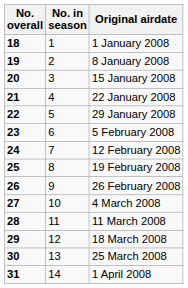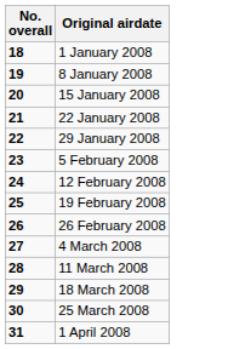 <table class="wikitable sortable">
 <tr>
 <th>No.<br>overall</th>
-<th>No. in<br>season</th>
 <th>Original airdate</th>
 </tr>
 <tr>
 <td><strong>18</strong></td>
-<td>1</td>
 <td>1 January 2008</td>
 </tr>
 <tr>
 <td><strong>19</strong></td>
-<td>2</td>
 <td>8 January 2008</td>
 </tr>
 <tr>
 <td><strong>20</strong></td>
-<td>3</td>
 <td>15 January 2008</td>
 </tr>
 <tr>
 <td><strong>21</strong></td>
-<td>4</td>
 <td>22 January 2008</td>
 </tr>
 <tr>
 <td><strong>22</strong></td>
-<td>5</td>
 <td>29 January 2008</td>
 </tr>
 <tr>
 <td><strong>23</strong></td>
-<td>6</td>
 <td>5 February 2008</td>
 </tr>
 <tr>
 <td><strong>24</strong></td>
-<td>7</td>
 <td>12 February 2008</td>
 </tr>
 <tr>
 <td><strong>25</strong></td>
-<td>8</td>
 <td>19 February 2008</td>
 </tr>
 <tr>
 <td><strong>26</strong></td>
-<td>9</td>
 <td>26 February 2008</td>
 </tr>
 <tr>
 <td><strong>27</strong></td>
-<td>10</td>
 <td>4 March 2008</td>
 </tr>
 <tr>
 <td><strong>28</strong></td>
-<td>11</td>
 <td>11 March 2008</td>
 </tr>
 <tr>
 <td><strong>29</strong></td>
-<td>12</td>
 <td>18 March 2008</td>
 </tr>
 <tr>
 <td><strong>30</strong></td>
-<td>13</td>
 <td>25 March 2008</td>
 </tr>
 <tr>
 <td><strong>31</strong></td>
-<td>14</td>
 <td>1 April 2008</td>
 </tr>
 </table>
